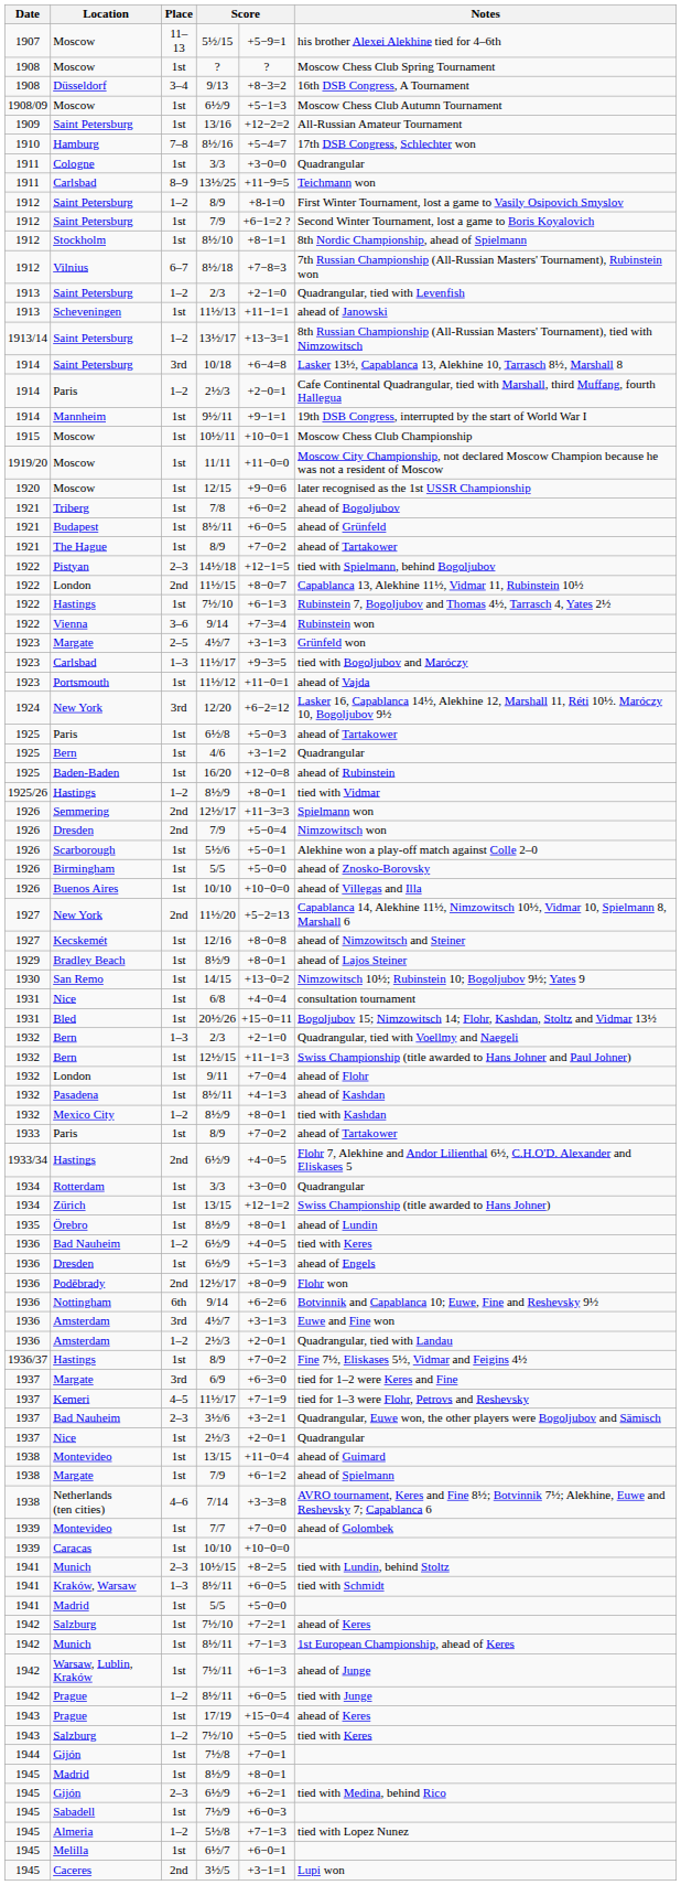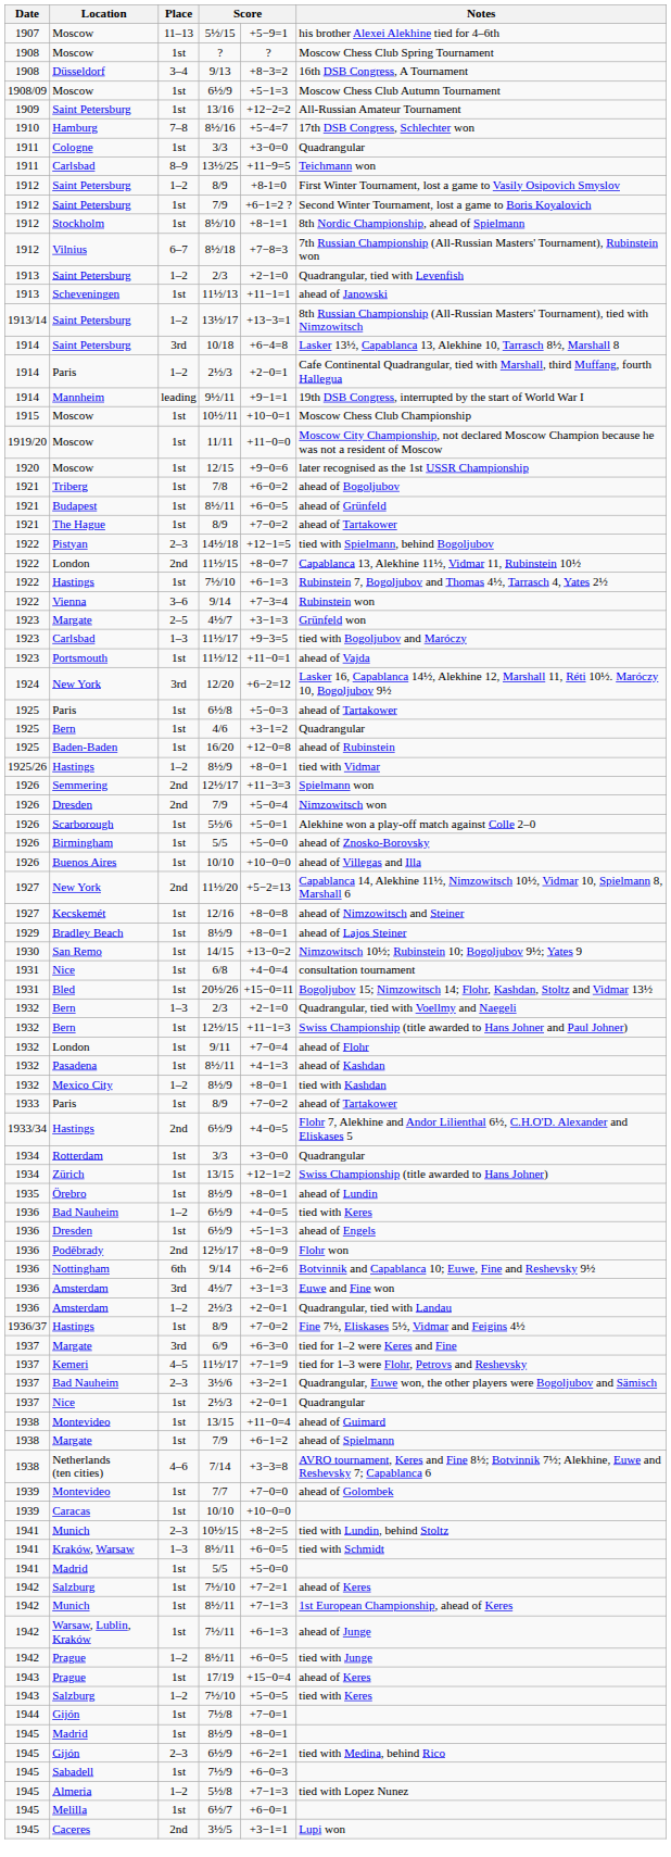 <table class="wikitable sortable" style="text-align:center; margin:1em auto 1em auto;">
 <tr>
 <th>Date</th>
 <th>Location</th>
 <th>Place</th>
 <th class="unsortable" colspan="2">Score</th>
 <th class="unsortable">Notes</th>
 </tr>
 <tr>
 <td>1907</td>
 <td align=left>Moscow</td>
 <td>11–13</td>
 <td>5½/15</td>
 <td>+5−9=1</td>
 <td align=left>his brother <a href='#'>Alexei Alekhine</a> tied for 4–6th</td>
 </tr>
 <tr>
 <td>1908</td>
 <td align=left>Moscow</td>
 <td>1st</td>
 <td>?</td>
 <td>?</td>
 <td align=left>Moscow Chess Club Spring Tournament</td>
 </tr>
 <tr>
 <td>1908</td>
 <td align=left><a href='#'>Düsseldorf</a></td>
 <td>3–4</td>
 <td>9/13</td>
 <td>+8−3=2</td>
 <td align=left>16th <a href='#'>DSB Congress</a>, A Tournament</td>
 </tr>
 <tr>
 <td>1908/09</td>
 <td align=left>Moscow</td>
 <td>1st</td>
 <td>6½/9</td>
 <td>+5−1=3</td>
 <td align=left>Moscow Chess Club Autumn Tournament</td>
 </tr>
 <tr>
 <td>1909</td>
 <td align=left><a href='#'>Saint Petersburg</a></td>
 <td>1st</td>
 <td>13/16</td>
 <td>+12−2=2</td>
 <td align=left>All-Russian Amateur Tournament</td>
 </tr>
 <tr>
 <td>1910</td>
 <td align=left><a href='#'>Hamburg</a></td>
 <td>7–8</td>
 <td>8½/16</td>
 <td>+5−4=7</td>
 <td align=left>17th <a href='#'>DSB Congress</a>, <a href='#'>Schlechter</a> won</td>
 </tr>
 <tr>
 <td>1911</td>
 <td align=left><a href='#'>Cologne</a></td>
 <td>1st</td>
 <td>3/3</td>
 <td>+3−0=0</td>
 <td align=left>Quadrangular</td>
 </tr>
 <tr>
 <td>1911</td>
 <td align=left><a href='#'>Carlsbad</a></td>
 <td>8–9</td>
 <td>13½/25</td>
 <td>+11−9=5</td>
 <td align=left><a href='#'>Teichmann</a> won</td>
 </tr>
 <tr>
 <td>1912</td>
 <td align=left><a href='#'>Saint Petersburg</a></td>
 <td>1–2</td>
 <td>8/9</td>
 <td>+8-1=0</td>
 <td align=left>First Winter Tournament, lost a game to <a href='#'>Vasily Osipovich Smyslov</a></td>
 </tr>
 <tr>
 <td>1912</td>
 <td align=left><a href='#'>Saint Petersburg</a></td>
 <td>1st</td>
 <td>7/9</td>
 <td>+6−1=2 ?</td>
 <td align=left>Second Winter Tournament, lost a game to <a href='#'>Boris Koyalovich</a></td>
 </tr>
 <tr>
 <td>1912</td>
 <td align=left><a href='#'>Stockholm</a></td>
 <td>1st</td>
 <td>8½/10</td>
 <td>+8−1=1</td>
 <td align=left>8th <a href='#'>Nordic Championship</a>, ahead of <a href='#'>Spielmann</a></td>
 </tr>
 <tr>
 <td>1912</td>
 <td align=left><a href='#'>Vilnius</a></td>
 <td>6–7</td>
 <td>8½/18</td>
 <td>+7−8=3</td>
 <td align=left>7th <a href='#'>Russian Championship</a> (All-Russian Masters' Tournament), <a href='#'>Rubinstein</a> won</td>
 </tr>
 <tr>
 <td>1913</td>
 <td align=left><a href='#'>Saint Petersburg</a></td>
 <td>1–2</td>
 <td>2/3</td>
 <td>+2−1=0</td>
 <td align=left>Quadrangular, tied with <a href='#'>Levenfish</a></td>
 </tr>
 <tr>
 <td>1913</td>
 <td align=left><a href='#'>Scheveningen</a></td>
 <td>1st</td>
 <td>11½/13</td>
 <td>+11−1=1</td>
 <td align=left>ahead of <a href='#'>Janowski</a></td>
 </tr>
 <tr>
 <td>1913/14</td>
 <td align=left><a href='#'>Saint Petersburg</a></td>
 <td>1–2</td>
 <td>13½/17</td>
 <td>+13−3=1</td>
 <td align=left>8th <a href='#'>Russian Championship</a> (All-Russian Masters' Tournament), tied with <a href='#'>Nimzowitsch</a></td>
 </tr>
 <tr>
 <td>1914</td>
 <td align=left><a href='#'>Saint Petersburg</a></td>
 <td>3rd</td>
 <td>10/18</td>
 <td>+6−4=8</td>
 <td align=left><a href='#'>Lasker</a> 13½, <a href='#'>Capablanca</a> 13, Alekhine 10, <a href='#'>Tarrasch</a> 8½, <a href='#'>Marshall</a> 8</td>
 </tr>
 <tr>
 <td>1914</td>
 <td align=left>Paris</td>
 <td>1–2</td>
 <td>2½/3</td>
 <td>+2−0=1</td>
 <td align=left>Cafe Continental Quadrangular, tied with <a href='#'>Marshall</a>, third <a href='#'>Muffang</a>, fourth <a href='#'>Hallegua</a></td>
 </tr>
 <tr>
 <td>1914</td>
 <td align=left><a href='#'>Mannheim</a></td>
-<td>1st</td>
+<td>leading</td>
 <td>9½/11</td>
 <td>+9−1=1</td>
 <td align=left>19th <a href='#'>DSB Congress</a>, interrupted by the start of World War I</td>
 </tr>
 <tr>
 <td>1915</td>
 <td align=left>Moscow</td>
 <td>1st</td>
 <td>10½/11</td>
 <td>+10−0=1</td>
 <td align=left>Moscow Chess Club Championship</td>
 </tr>
 <tr>
 <td>1919/20</td>
 <td align=left>Moscow</td>
 <td>1st</td>
 <td>11/11</td>
 <td>+11−0=0</td>
 <td align=left><a href='#'>Moscow City Championship</a>, not declared Moscow Champion because he was not a resident of Moscow</td>
 </tr>
 <tr>
 <td>1920</td>
 <td align=left>Moscow</td>
 <td>1st</td>
 <td>12/15</td>
 <td>+9−0=6</td>
 <td align=left>later recognised as the 1st <a href='#'>USSR Championship</a></td>
 </tr>
 <tr>
 <td>1921</td>
 <td align=left><a href='#'>Triberg</a></td>
 <td>1st</td>
 <td>7/8</td>
 <td>+6−0=2</td>
 <td align=left>ahead of <a href='#'>Bogoljubov</a></td>
 </tr>
 <tr>
 <td>1921</td>
 <td align=left><a href='#'>Budapest</a></td>
 <td>1st</td>
 <td>8½/11</td>
 <td>+6−0=5</td>
 <td align=left>ahead of <a href='#'>Grünfeld</a></td>
 </tr>
 <tr>
 <td>1921</td>
 <td align=left><a href='#'>The Hague</a></td>
 <td>1st</td>
 <td>8/9</td>
 <td>+7−0=2</td>
 <td align=left>ahead of <a href='#'>Tartakower</a></td>
 </tr>
 <tr>
 <td>1922</td>
 <td align=left><a href='#'>Pistyan</a></td>
 <td>2–3</td>
 <td>14½/18</td>
 <td>+12−1=5</td>
 <td align=left>tied with <a href='#'>Spielmann</a>, behind <a href='#'>Bogoljubov</a></td>
 </tr>
 <tr>
 <td>1922</td>
 <td align=left>London</td>
 <td>2nd</td>
 <td>11½/15</td>
 <td>+8−0=7</td>
 <td align=left><a href='#'>Capablanca</a> 13, Alekhine 11½, <a href='#'>Vidmar</a> 11, <a href='#'>Rubinstein</a> 10½</td>
 </tr>
 <tr>
 <td>1922</td>
 <td align=left><a href='#'>Hastings</a></td>
 <td>1st</td>
 <td>7½/10</td>
 <td>+6−1=3</td>
 <td align=left><a href='#'>Rubinstein</a> 7, <a href='#'>Bogoljubov</a> and <a href='#'>Thomas</a> 4½, <a href='#'>Tarrasch</a> 4, <a href='#'>Yates</a> 2½</td>
 </tr>
 <tr>
 <td>1922</td>
 <td align=left><a href='#'>Vienna</a></td>
 <td>3–6</td>
 <td>9/14</td>
 <td>+7−3=4</td>
 <td align=left><a href='#'>Rubinstein</a> won</td>
 </tr>
 <tr>
 <td>1923</td>
 <td align=left><a href='#'>Margate</a></td>
 <td>2–5</td>
 <td>4½/7</td>
 <td>+3−1=3</td>
 <td align=left><a href='#'>Grünfeld</a> won</td>
 </tr>
 <tr>
 <td>1923</td>
 <td align=left><a href='#'>Carlsbad</a></td>
 <td>1–3</td>
 <td>11½/17</td>
 <td>+9−3=5</td>
 <td align=left>tied with <a href='#'>Bogoljubov</a> and <a href='#'>Maróczy</a></td>
 </tr>
 <tr>
 <td>1923</td>
 <td align=left><a href='#'>Portsmouth</a></td>
 <td>1st</td>
 <td>11½/12</td>
 <td>+11−0=1</td>
 <td align=left>ahead of <a href='#'>Vajda</a></td>
 </tr>
 <tr>
 <td>1924</td>
 <td align=left><a href='#'>New York</a></td>
 <td>3rd</td>
 <td>12/20</td>
 <td>+6−2=12</td>
 <td align=left><a href='#'>Lasker</a> 16, <a href='#'>Capablanca</a> 14½, Alekhine 12, <a href='#'>Marshall</a> 11, <a href='#'>Réti</a> 10½. <a href='#'>Maróczy</a> 10, <a href='#'>Bogoljubov</a> 9½</td>
 </tr>
 <tr>
 <td>1925</td>
 <td align=left>Paris</td>
 <td>1st</td>
 <td>6½/8</td>
 <td>+5−0=3</td>
 <td align=left>ahead of <a href='#'>Tartakower</a></td>
 </tr>
 <tr>
 <td>1925</td>
 <td align=left><a href='#'>Bern</a></td>
 <td>1st</td>
 <td>4/6</td>
 <td>+3−1=2</td>
 <td align=left>Quadrangular</td>
 </tr>
 <tr>
 <td>1925</td>
 <td align=left><a href='#'>Baden-Baden</a></td>
 <td>1st</td>
 <td>16/20</td>
 <td>+12−0=8</td>
 <td align=left>ahead of <a href='#'>Rubinstein</a></td>
 </tr>
 <tr>
 <td>1925/26</td>
 <td align=left><a href='#'>Hastings</a></td>
 <td>1–2</td>
 <td>8½/9</td>
 <td>+8−0=1</td>
 <td align=left>tied with <a href='#'>Vidmar</a></td>
 </tr>
 <tr>
 <td>1926</td>
 <td align=left><a href='#'>Semmering</a></td>
 <td>2nd</td>
 <td>12½/17</td>
 <td>+11−3=3</td>
 <td align=left><a href='#'>Spielmann</a> won</td>
 </tr>
 <tr>
 <td>1926</td>
 <td align=left><a href='#'>Dresden</a></td>
 <td>2nd</td>
 <td>7/9</td>
 <td>+5−0=4</td>
 <td align=left><a href='#'>Nimzowitsch</a> won</td>
 </tr>
 <tr>
 <td>1926</td>
 <td align=left><a href='#'>Scarborough</a></td>
 <td>1st</td>
 <td>5½/6</td>
 <td>+5−0=1</td>
 <td align=left>Alekhine won a play-off match against <a href='#'>Colle</a> 2–0</td>
 </tr>
 <tr>
 <td>1926</td>
 <td align=left><a href='#'>Birmingham</a></td>
 <td>1st</td>
 <td>5/5</td>
 <td>+5−0=0</td>
 <td align=left>ahead of <a href='#'>Znosko-Borovsky</a></td>
 </tr>
 <tr>
 <td>1926</td>
 <td align=left><a href='#'>Buenos Aires</a></td>
 <td>1st</td>
 <td>10/10</td>
 <td>+10−0=0</td>
 <td align=left>ahead of <a href='#'>Villegas</a> and <a href='#'>Illa</a></td>
 </tr>
 <tr>
 <td>1927</td>
 <td align=left><a href='#'>New York</a></td>
 <td>2nd</td>
 <td>11½/20</td>
 <td>+5−2=13</td>
 <td align=left><a href='#'>Capablanca</a> 14, Alekhine 11½, <a href='#'>Nimzowitsch</a> 10½, <a href='#'>Vidmar</a> 10, <a href='#'>Spielmann</a> 8, <a href='#'>Marshall</a> 6</td>
 </tr>
 <tr>
 <td>1927</td>
 <td align=left><a href='#'>Kecskemét</a></td>
 <td>1st</td>
 <td>12/16</td>
 <td>+8−0=8</td>
 <td align=left>ahead of <a href='#'>Nimzowitsch</a> and <a href='#'>Steiner</a></td>
 </tr>
 <tr>
 <td>1929</td>
 <td align=left><a href='#'>Bradley Beach</a></td>
 <td>1st</td>
 <td>8½/9</td>
 <td>+8−0=1</td>
 <td align=left>ahead of <a href='#'>Lajos Steiner</a></td>
 </tr>
 <tr>
 <td>1930</td>
 <td align=left><a href='#'>San Remo</a></td>
 <td>1st</td>
 <td>14/15</td>
 <td>+13−0=2</td>
 <td align=left><a href='#'>Nimzowitsch</a> 10½; <a href='#'>Rubinstein</a> 10; <a href='#'>Bogoljubov</a> 9½; <a href='#'>Yates</a> 9</td>
 </tr>
 <tr>
 <td>1931</td>
 <td align=left><a href='#'>Nice</a></td>
 <td>1st</td>
 <td>6/8</td>
 <td>+4−0=4</td>
 <td align=left>consultation tournament</td>
 </tr>
 <tr>
 <td>1931</td>
 <td align=left><a href='#'>Bled</a></td>
 <td>1st</td>
 <td>20½/26</td>
 <td>+15−0=11</td>
 <td align=left><a href='#'>Bogoljubov</a> 15; <a href='#'>Nimzowitsch</a> 14; <a href='#'>Flohr</a>, <a href='#'>Kashdan</a>, <a href='#'>Stoltz</a> and <a href='#'>Vidmar</a> 13½</td>
 </tr>
 <tr>
 <td>1932</td>
 <td align=left><a href='#'>Bern</a></td>
 <td>1–3</td>
 <td>2/3</td>
 <td>+2−1=0</td>
 <td align=left>Quadrangular, tied with <a href='#'>Voellmy</a> and <a href='#'>Naegeli</a></td>
 </tr>
 <tr>
 <td>1932</td>
 <td align=left><a href='#'>Bern</a></td>
 <td>1st</td>
 <td>12½/15</td>
 <td>+11−1=3</td>
 <td align=left><a href='#'>Swiss Championship</a> (title awarded to <a href='#'>Hans Johner</a> and <a href='#'>Paul Johner</a>)</td>
 </tr>
 <tr>
 <td>1932</td>
 <td align=left>London</td>
 <td>1st</td>
 <td>9/11</td>
 <td>+7−0=4</td>
 <td align=left>ahead of <a href='#'>Flohr</a></td>
 </tr>
 <tr>
 <td>1932</td>
 <td align=left><a href='#'>Pasadena</a></td>
 <td>1st</td>
 <td>8½/11</td>
 <td>+4−1=3</td>
 <td align=left>ahead of <a href='#'>Kashdan</a></td>
 </tr>
 <tr>
 <td>1932</td>
 <td align=left><a href='#'>Mexico City</a></td>
 <td>1–2</td>
 <td>8½/9</td>
 <td>+8−0=1</td>
 <td align=left>tied with <a href='#'>Kashdan</a></td>
 </tr>
 <tr>
 <td>1933</td>
 <td align=left>Paris</td>
 <td>1st</td>
 <td>8/9</td>
 <td>+7−0=2</td>
 <td align=left>ahead of <a href='#'>Tartakower</a></td>
 </tr>
 <tr>
 <td>1933/34</td>
 <td align=left><a href='#'>Hastings</a></td>
 <td>2nd</td>
 <td>6½/9</td>
 <td>+4−0=5</td>
 <td align=left><a href='#'>Flohr</a> 7, Alekhine and <a href='#'>Andor Lilienthal</a> 6½, <a href='#'>C.H.O'D. Alexander</a> and <a href='#'>Eliskases</a> 5</td>
 </tr>
 <tr>
 <td>1934</td>
 <td align=left><a href='#'>Rotterdam</a></td>
 <td>1st</td>
 <td>3/3</td>
 <td>+3−0=0</td>
 <td align=left>Quadrangular</td>
 </tr>
 <tr>
 <td>1934</td>
 <td align=left><a href='#'>Zürich</a></td>
 <td>1st</td>
 <td>13/15</td>
 <td>+12−1=2</td>
 <td align=left><a href='#'>Swiss Championship</a> (title awarded to <a href='#'>Hans Johner</a>)</td>
 </tr>
 <tr>
 <td>1935</td>
 <td align=left><a href='#'>Örebro</a></td>
 <td>1st</td>
 <td>8½/9</td>
 <td>+8−0=1</td>
 <td align=left>ahead of <a href='#'>Lundin</a></td>
 </tr>
 <tr>
 <td>1936</td>
 <td align=left><a href='#'>Bad Nauheim</a></td>
 <td>1–2</td>
 <td>6½/9</td>
 <td>+4−0=5</td>
 <td align=left>tied with <a href='#'>Keres</a></td>
 </tr>
 <tr>
 <td>1936</td>
 <td align=left><a href='#'>Dresden</a></td>
 <td>1st</td>
 <td>6½/9</td>
 <td>+5−1=3</td>
 <td align=left>ahead of <a href='#'>Engels</a></td>
 </tr>
 <tr>
 <td>1936</td>
 <td align=left><a href='#'>Poděbrady</a></td>
 <td>2nd</td>
 <td>12½/17</td>
 <td>+8−0=9</td>
 <td align=left><a href='#'>Flohr</a> won</td>
 </tr>
 <tr>
 <td>1936</td>
 <td align=left><a href='#'>Nottingham</a></td>
 <td>6th</td>
 <td>9/14</td>
 <td>+6−2=6</td>
 <td align=left><a href='#'>Botvinnik</a> and <a href='#'>Capablanca</a> 10; <a href='#'>Euwe</a>, <a href='#'>Fine</a> and <a href='#'>Reshevsky</a> 9½</td>
 </tr>
 <tr>
 <td>1936</td>
 <td align=left><a href='#'>Amsterdam</a></td>
 <td>3rd</td>
 <td>4½/7</td>
 <td>+3−1=3</td>
 <td align=left><a href='#'>Euwe</a> and <a href='#'>Fine</a> won</td>
 </tr>
 <tr>
 <td>1936</td>
 <td align=left><a href='#'>Amsterdam</a></td>
 <td>1–2</td>
 <td>2½/3</td>
 <td>+2−0=1</td>
 <td align=left>Quadrangular, tied with <a href='#'>Landau</a></td>
 </tr>
 <tr>
 <td>1936/37</td>
 <td align=left><a href='#'>Hastings</a></td>
 <td>1st</td>
 <td>8/9</td>
 <td>+7−0=2</td>
 <td align=left><a href='#'>Fine</a> 7½, <a href='#'>Eliskases</a> 5½, <a href='#'>Vidmar</a> and <a href='#'>Feigins</a> 4½</td>
 </tr>
 <tr>
 <td>1937</td>
 <td align=left><a href='#'>Margate</a></td>
 <td>3rd</td>
 <td>6/9</td>
 <td>+6−3=0</td>
 <td align=left>tied for 1–2 were <a href='#'>Keres</a> and <a href='#'>Fine</a></td>
 </tr>
 <tr>
 <td>1937</td>
 <td align=left><a href='#'>Kemeri</a></td>
 <td>4–5</td>
 <td>11½/17</td>
 <td>+7−1=9</td>
 <td align=left>tied for 1–3 were <a href='#'>Flohr</a>, <a href='#'>Petrovs</a> and <a href='#'>Reshevsky</a></td>
 </tr>
 <tr>
 <td>1937</td>
 <td align=left><a href='#'>Bad Nauheim</a></td>
 <td>2–3</td>
 <td>3½/6</td>
 <td>+3−2=1</td>
 <td align=left>Quadrangular, <a href='#'>Euwe</a> won, the other players were <a href='#'>Bogoljubov</a> and <a href='#'>Sämisch</a></td>
 </tr>
 <tr>
 <td>1937</td>
 <td align=left><a href='#'>Nice</a></td>
 <td>1st</td>
 <td>2½/3</td>
 <td>+2−0=1</td>
 <td align=left>Quadrangular</td>
 </tr>
 <tr>
 <td>1938</td>
 <td align=left><a href='#'>Montevideo</a></td>
 <td>1st</td>
 <td>13/15</td>
 <td>+11−0=4</td>
 <td align=left>ahead of <a href='#'>Guimard</a></td>
 </tr>
 <tr>
 <td>1938</td>
 <td align=left><a href='#'>Margate</a></td>
 <td>1st</td>
 <td>7/9</td>
 <td>+6−1=2</td>
 <td align=left>ahead of <a href='#'>Spielmann</a></td>
 </tr>
 <tr>
 <td>1938</td>
 <td align=left>Netherlands<br>(ten cities)</td>
 <td>4–6</td>
 <td>7/14</td>
 <td>+3−3=8</td>
 <td align=left><a href='#'>AVRO tournament</a>, <a href='#'>Keres</a> and <a href='#'>Fine</a> 8½; <a href='#'>Botvinnik</a> 7½; Alekhine, <a href='#'>Euwe</a> and <a href='#'>Reshevsky</a> 7; <a href='#'>Capablanca</a> 6</td>
 </tr>
 <tr>
 <td>1939</td>
 <td align=left><a href='#'>Montevideo</a></td>
 <td>1st</td>
 <td>7/7</td>
 <td>+7−0=0</td>
 <td align=left>ahead of <a href='#'>Golombek</a></td>
 </tr>
 <tr>
 <td>1939</td>
 <td align=left><a href='#'>Caracas</a></td>
 <td>1st</td>
 <td>10/10</td>
 <td>+10−0=0</td>
 <td></td>
 </tr>
 <tr>
 <td>1941</td>
 <td align=left><a href='#'>Munich</a></td>
 <td>2–3</td>
 <td>10½/15</td>
 <td>+8−2=5</td>
 <td align=left>tied with <a href='#'>Lundin</a>, behind <a href='#'>Stoltz</a></td>
 </tr>
 <tr>
 <td>1941</td>
 <td align=left><a href='#'>Kraków</a>, <a href='#'>Warsaw</a></td>
 <td>1–3</td>
 <td>8½/11</td>
 <td>+6−0=5</td>
 <td align=left>tied with <a href='#'>Schmidt</a></td>
 </tr>
 <tr>
 <td>1941</td>
 <td align=left><a href='#'>Madrid</a></td>
 <td>1st</td>
 <td>5/5</td>
 <td>+5−0=0</td>
 <td></td>
 </tr>
 <tr>
 <td>1942</td>
 <td align=left><a href='#'>Salzburg</a></td>
 <td>1st</td>
 <td>7½/10</td>
 <td>+7−2=1</td>
 <td align=left>ahead of <a href='#'>Keres</a></td>
 </tr>
 <tr>
 <td>1942</td>
 <td align=left><a href='#'>Munich</a></td>
 <td>1st</td>
 <td>8½/11</td>
 <td>+7−1=3</td>
 <td align=left><a href='#'>1st European Championship</a>, ahead of <a href='#'>Keres</a></td>
 </tr>
 <tr>
 <td>1942</td>
 <td align=left><a href='#'>Warsaw</a>, <a href='#'>Lublin</a>, <a href='#'>Kraków</a></td>
 <td>1st</td>
 <td>7½/11</td>
 <td>+6−1=3</td>
 <td align=left>ahead of <a href='#'>Junge</a></td>
 </tr>
 <tr>
 <td>1942</td>
 <td align=left><a href='#'>Prague</a></td>
 <td>1–2</td>
 <td>8½/11</td>
 <td>+6−0=5</td>
 <td align=left>tied with <a href='#'>Junge</a></td>
 </tr>
 <tr>
 <td>1943</td>
 <td align=left><a href='#'>Prague</a></td>
 <td>1st</td>
 <td>17/19</td>
 <td>+15−0=4</td>
 <td align=left>ahead of <a href='#'>Keres</a></td>
 </tr>
 <tr>
 <td>1943</td>
 <td align=left><a href='#'>Salzburg</a></td>
 <td>1–2</td>
 <td>7½/10</td>
 <td>+5−0=5</td>
 <td align=left>tied with <a href='#'>Keres</a></td>
 </tr>
 <tr>
 <td>1944</td>
 <td align=left><a href='#'>Gijón</a></td>
 <td>1st</td>
 <td>7½/8</td>
 <td>+7−0=1</td>
 <td></td>
 </tr>
 <tr>
 <td>1945</td>
 <td align=left><a href='#'>Madrid</a></td>
 <td>1st</td>
 <td>8½/9</td>
 <td>+8−0=1</td>
 <td></td>
 </tr>
 <tr>
 <td>1945</td>
 <td align=left><a href='#'>Gijón</a></td>
 <td>2–3</td>
 <td>6½/9</td>
 <td>+6−2=1</td>
 <td align=left>tied with <a href='#'>Medina</a>, behind <a href='#'>Rico</a></td>
 </tr>
 <tr>
 <td>1945</td>
 <td align=left><a href='#'>Sabadell</a></td>
 <td>1st</td>
 <td>7½/9</td>
 <td>+6−0=3</td>
 <td></td>
 </tr>
 <tr>
 <td>1945</td>
 <td align=left><a href='#'>Almeria</a></td>
 <td>1–2</td>
 <td>5½/8</td>
 <td>+7−1=3</td>
 <td align=left>tied with Lopez Nunez</td>
 </tr>
 <tr>
 <td>1945</td>
 <td align=left><a href='#'>Melilla</a></td>
 <td>1st</td>
 <td>6½/7</td>
 <td>+6−0=1</td>
 <td></td>
 </tr>
 <tr>
 <td>1945</td>
 <td align=left><a href='#'>Caceres</a></td>
 <td>2nd</td>
 <td>3½/5</td>
 <td>+3−1=1</td>
 <td align=left><a href='#'>Lupi</a> won</td>
 </tr>
 </table>
